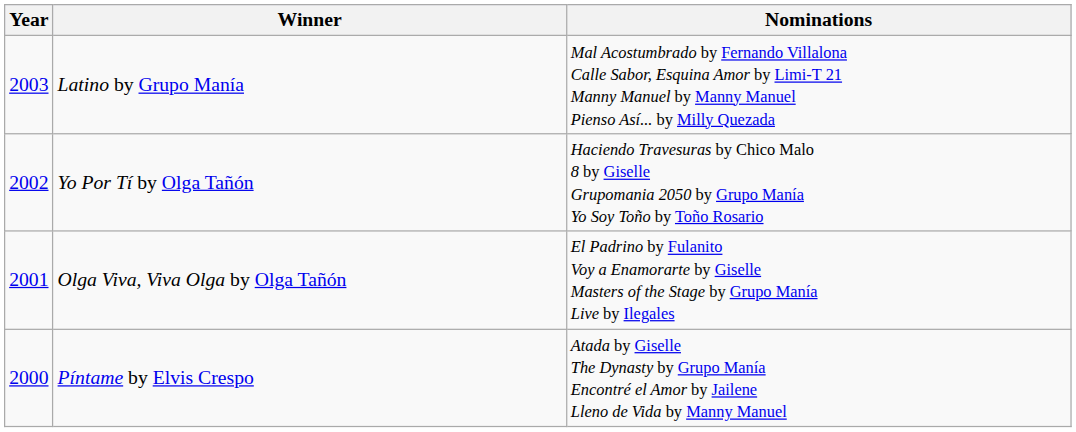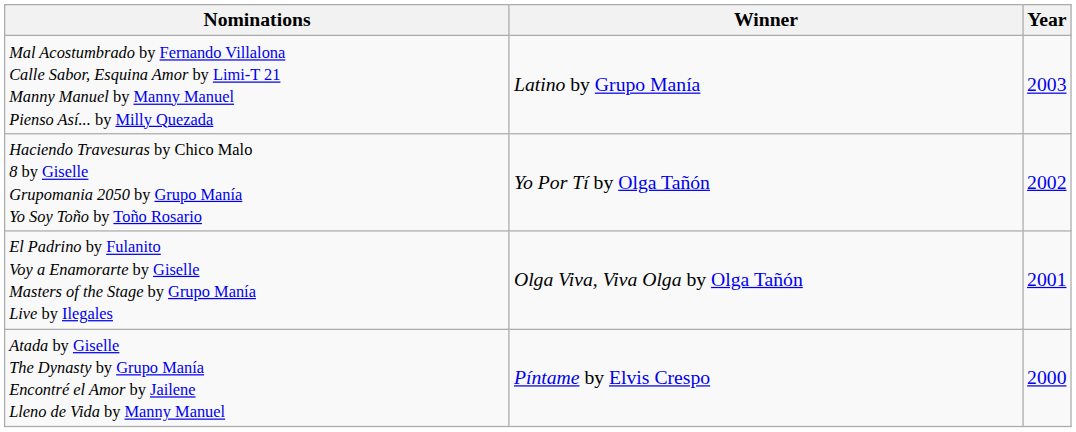 <table class=wikitable>
 <tr align=center bgcolor=lavender>
+<th width=49%>Nominations</th>
+<th width=50%>Winner</th>
 <th width=1%>Year</th>
-<th width=50%>Winner</th>
-<th width=49%>Nominations</th>
 </tr>
 <tr>
+<td><small><em>Mal Acostumbrado</em> by <a href='#'>Fernando Villalona</a><br><em>Calle Sabor, Esquina Amor</em> by <a href='#'>Limi-T 21</a><br><em>Manny Manuel</em> by <a href='#'>Manny Manuel</a><br><em>Pienso Así...</em> by <a href='#'>Milly Quezada</a></small></td>
+<td><em>Latino</em> by <a href='#'>Grupo Manía</a></td>
 <td><a href='#'>2003</a></td>
-<td><em>Latino</em> by <a href='#'>Grupo Manía</a></td>
-<td><small><em>Mal Acostumbrado</em> by <a href='#'>Fernando Villalona</a><br><em>Calle Sabor, Esquina Amor</em> by <a href='#'>Limi-T 21</a><br><em>Manny Manuel</em> by <a href='#'>Manny Manuel</a><br><em>Pienso Así...</em> by <a href='#'>Milly Quezada</a></small></td>
 </tr>
 <tr>
+<td><small><em>Haciendo Travesuras</em> by Chico Malo<br><em>8</em> by <a href='#'>Giselle</a><br><em>Grupomania 2050</em> by <a href='#'>Grupo Manía</a><br><em>Yo Soy Toño</em> by <a href='#'>Toño Rosario</a></small></td>
+<td><em>Yo Por Tí</em> by <a href='#'>Olga Tañón</a></td>
 <td><a href='#'>2002</a></td>
-<td><em>Yo Por Tí</em> by <a href='#'>Olga Tañón</a></td>
-<td><small><em>Haciendo Travesuras</em> by Chico Malo<br><em>8</em> by <a href='#'>Giselle</a><br><em>Grupomania 2050</em> by <a href='#'>Grupo Manía</a><br><em>Yo Soy Toño</em> by <a href='#'>Toño Rosario</a></small></td>
 </tr>
 <tr>
+<td><small><em>El Padrino</em> by <a href='#'>Fulanito</a><br><em>Voy a Enamorarte</em> by <a href='#'>Giselle</a><br><em>Masters of the Stage</em> by <a href='#'>Grupo Manía</a><br><em>Live</em> by <a href='#'>Ilegales</a></small></td>
+<td><em>Olga Viva, Viva Olga</em> by <a href='#'>Olga Tañón</a></td>
 <td><a href='#'>2001</a></td>
-<td><em>Olga Viva, Viva Olga</em> by <a href='#'>Olga Tañón</a></td>
-<td><small><em>El Padrino</em> by <a href='#'>Fulanito</a><br><em>Voy a Enamorarte</em> by <a href='#'>Giselle</a><br><em>Masters of the Stage</em> by <a href='#'>Grupo Manía</a><br><em>Live</em> by <a href='#'>Ilegales</a></small></td>
 </tr>
 <tr>
+<td><small><em>Atada</em> by <a href='#'>Giselle</a><br><em>The Dynasty</em> by <a href='#'>Grupo Manía</a><br><em>Encontré el Amor</em> by <a href='#'>Jailene</a><br><em>Lleno de Vida</em> by <a href='#'>Manny Manuel</a></small></td>
+<td><em><a href='#'>Píntame</a></em> by <a href='#'>Elvis Crespo</a></td>
 <td><a href='#'>2000</a></td>
-<td><em><a href='#'>Píntame</a></em> by <a href='#'>Elvis Crespo</a></td>
-<td><small><em>Atada</em> by <a href='#'>Giselle</a><br><em>The Dynasty</em> by <a href='#'>Grupo Manía</a><br><em>Encontré el Amor</em> by <a href='#'>Jailene</a><br><em>Lleno de Vida</em> by <a href='#'>Manny Manuel</a></small></td>
 </tr>
 </table>
